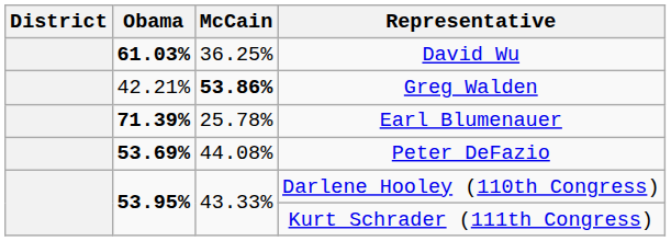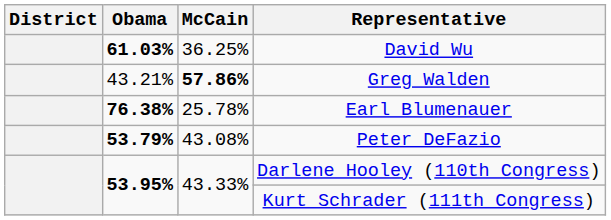 <table class=wikitable>
 <tr>
 <th>District</th>
 <th>Obama</th>
 <th>McCain</th>
 <th>Representative</th>
 </tr>
 <tr align=center>
 <th></th>
 <td><strong>61.03%</strong></td>
 <td>36.25%</td>
 <td><a href='#'>David Wu</a></td>
 </tr>
 <tr align=center>
 <th></th>
-<td>42.21%</td>
-<td><strong>53.86%</strong></td>
+<td>43.21%</td>
+<td><strong>57.86%</strong></td>
 <td><a href='#'>Greg Walden</a></td>
 </tr>
 <tr align=center>
 <th></th>
-<td><strong>71.39%</strong></td>
+<td><strong>76.38%</strong></td>
 <td>25.78%</td>
 <td><a href='#'>Earl Blumenauer</a></td>
 </tr>
 <tr align=center>
 <th></th>
-<td><strong>53.69%</strong></td>
-<td>44.08%</td>
+<td><strong>53.79%</strong></td>
+<td>43.08%</td>
 <td><a href='#'>Peter DeFazio</a></td>
 </tr>
 <tr align=center>
 <th rowspan=2 ></th>
 <td rowspan="2"><strong>53.95%</strong></td>
 <td rowspan=2>43.33%</td>
 <td><a href='#'>Darlene Hooley</a> (<a href='#'>110th Congress</a>)</td>
 </tr>
 <tr align=center>
 <td><a href='#'>Kurt Schrader</a> (<a href='#'>111th Congress</a>)</td>
 </tr>
 </table>
